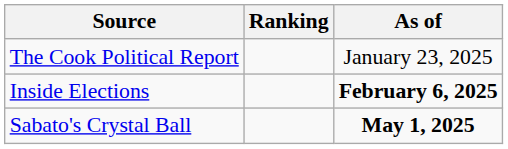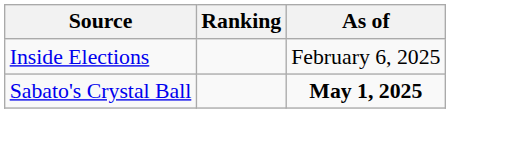 <table class="wikitable" style=text-align:center>
 <tr>
 <th>Source</th>
 <th>Ranking</th>
 <th>As of</th>
 </tr>
 <tr>
-<td align=left><a href='#'>The Cook Political Report</a></td>
-<td></td>
-<td>January 23, 2025</td>
-</tr>
-<tr>
 <td align=left><a href='#'>Inside Elections</a></td>
 <td></td>
-<td><strong>February 6, 2025</strong></td>
+<td>February 6, 2025</td>
 </tr>
 <tr>
 <td align=left><a href='#'>Sabato's Crystal Ball</a></td>
 <td></td>
 <td><strong>May 1, 2025</strong></td>
 </tr>
 </table>
